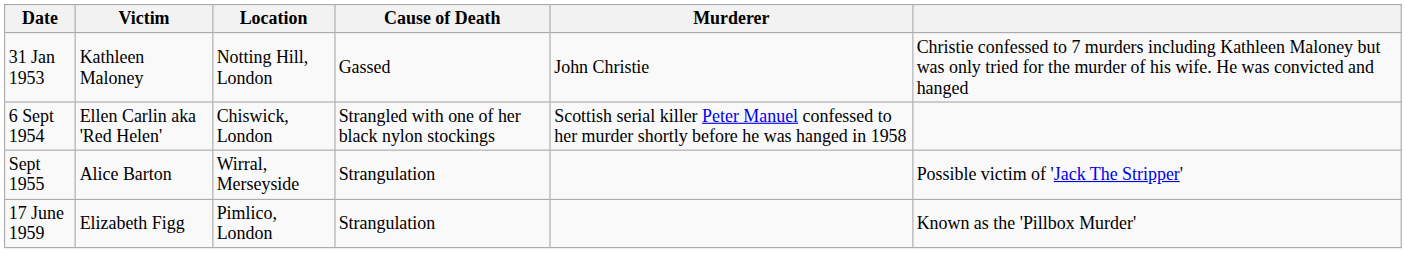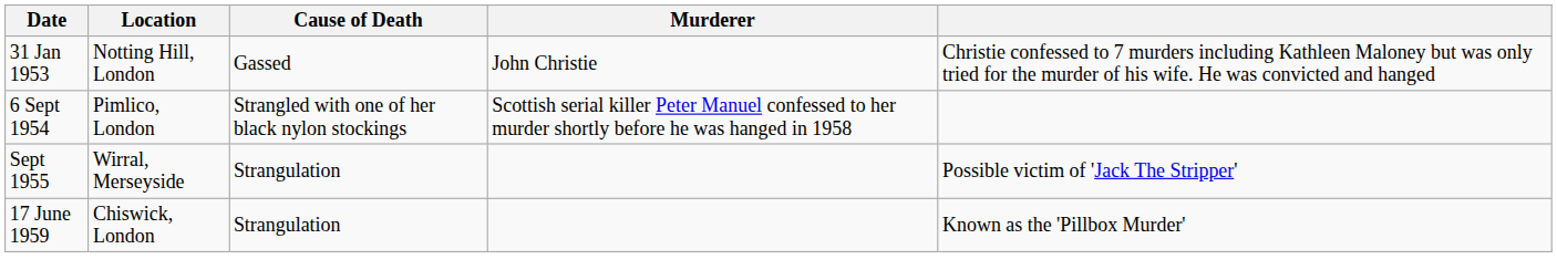 <table class="wikitable">
 <tr>
 <th>Date</th>
-<th>Victim</th>
 <th>Location</th>
 <th>Cause of Death</th>
 <th>Murderer</th>
 <th></th>
 </tr>
 <tr>
 <td>31 Jan 1953</td>
-<td>Kathleen Maloney</td>
 <td>Notting Hill, London</td>
 <td>Gassed</td>
 <td>John Christie</td>
 <td>Christie confessed to 7 murders including Kathleen Maloney but was only tried for the murder of his wife. He was convicted and hanged</td>
 </tr>
 <tr>
 <td>6 Sept 1954</td>
-<td>Ellen Carlin aka 'Red Helen'</td>
-<td>Chiswick, London</td>
+<td>Pimlico, London</td>
 <td>Strangled with one of her black nylon stockings</td>
 <td>Scottish serial killer <a href='#'>Peter Manuel</a> confessed to her murder shortly before he was hanged in 1958</td>
 <td></td>
 </tr>
 <tr>
 <td>Sept 1955</td>
-<td>Alice Barton</td>
 <td>Wirral, Merseyside</td>
 <td>Strangulation</td>
 <td></td>
 <td>Possible victim of '<a href='#'>Jack The Stripper</a>'</td>
 </tr>
 <tr>
 <td>17 June 1959</td>
-<td>Elizabeth Figg</td>
-<td>Pimlico, London</td>
+<td>Chiswick, London</td>
 <td>Strangulation</td>
 <td></td>
 <td>Known as the 'Pillbox Murder'</td>
 </tr>
 </table>
